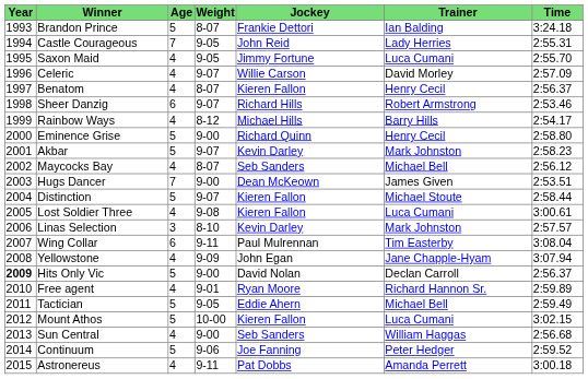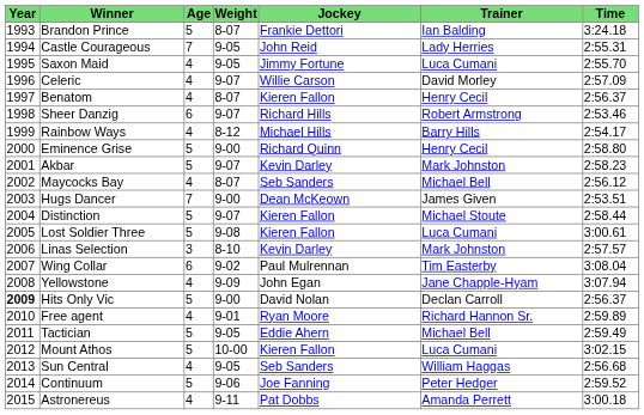 <table class = "sortable" | border="1" style="border-collapse: collapse; font-size:90%">
 <tr bgcolor="#77dd77" align="center">
 <th style="width:36px"><strong>Year</strong></th>
 <th style="width:160px"><strong>Winner</strong></th>
 <th style="width:30px"><strong>Age</strong></th>
 <th style="width:40px"><strong>Weight</strong></th>
 <th style="width:180px"><strong>Jockey</strong></th>
 <th style="width:180px"><strong>Trainer</strong></th>
 <th style="width:60px"><strong>Time</strong></th>
 </tr>
 <tr>
 <td>1993</td>
 <td>Brandon Prince</td>
 <td>5</td>
 <td>8-07</td>
 <td><a href='#'>Frankie Dettori</a></td>
 <td><a href='#'>Ian Balding</a></td>
 <td>3:24.18</td>
 </tr>
 <tr>
 <td>1994</td>
 <td>Castle Courageous</td>
 <td>7</td>
 <td>9-05</td>
 <td><a href='#'>John Reid</a></td>
 <td><a href='#'>Lady Herries</a></td>
 <td>2:55.31</td>
 </tr>
 <tr>
 <td>1995</td>
 <td>Saxon Maid</td>
 <td>4</td>
 <td>9-05</td>
 <td><a href='#'>Jimmy Fortune</a></td>
 <td><a href='#'>Luca Cumani</a></td>
 <td>2:55.70</td>
 </tr>
 <tr>
 <td>1996</td>
 <td>Celeric</td>
 <td>4</td>
 <td>9-07</td>
 <td><a href='#'>Willie Carson</a></td>
 <td>David Morley</td>
 <td>2:57.09</td>
 </tr>
 <tr>
 <td>1997</td>
 <td>Benatom</td>
 <td>4</td>
 <td>8-07</td>
 <td><a href='#'>Kieren Fallon</a></td>
 <td><a href='#'>Henry Cecil</a></td>
 <td>2:56.37</td>
 </tr>
 <tr>
 <td>1998</td>
 <td>Sheer Danzig</td>
 <td>6</td>
 <td>9-07</td>
 <td><a href='#'>Richard Hills</a></td>
 <td><a href='#'>Robert Armstrong</a></td>
 <td>2:53.46</td>
 </tr>
 <tr>
 <td>1999</td>
 <td>Rainbow Ways</td>
 <td>4</td>
 <td>8-12</td>
 <td><a href='#'>Michael Hills</a></td>
 <td><a href='#'>Barry Hills</a></td>
 <td>2:54.17</td>
 </tr>
 <tr>
 <td>2000</td>
 <td>Eminence Grise</td>
 <td>5</td>
 <td>9-00</td>
 <td><a href='#'>Richard Quinn</a></td>
 <td><a href='#'>Henry Cecil</a></td>
 <td>2:58.80</td>
 </tr>
 <tr>
 <td>2001</td>
 <td>Akbar</td>
 <td>5</td>
 <td>9-07</td>
 <td><a href='#'>Kevin Darley</a></td>
 <td><a href='#'>Mark Johnston</a></td>
 <td>2:58.23</td>
 </tr>
 <tr>
 <td>2002</td>
 <td>Maycocks Bay</td>
 <td>4</td>
 <td>8-07</td>
 <td><a href='#'>Seb Sanders</a></td>
 <td><a href='#'>Michael Bell</a></td>
 <td>2:56.12</td>
 </tr>
 <tr>
 <td>2003</td>
 <td>Hugs Dancer</td>
 <td>7</td>
 <td>9-00</td>
 <td><a href='#'>Dean McKeown</a></td>
 <td>James Given</td>
 <td>2:53.51</td>
 </tr>
 <tr>
 <td>2004</td>
 <td>Distinction</td>
 <td>5</td>
 <td>9-07</td>
 <td><a href='#'>Kieren Fallon</a></td>
 <td><a href='#'>Michael Stoute</a></td>
 <td>2:58.44</td>
 </tr>
 <tr>
 <td>2005</td>
 <td>Lost Soldier Three</td>
-<td>4</td>
+<td>5</td>
 <td>9-08</td>
 <td><a href='#'>Kieren Fallon</a></td>
 <td><a href='#'>Luca Cumani</a></td>
 <td>3:00.61</td>
 </tr>
 <tr>
 <td>2006</td>
 <td>Linas Selection</td>
 <td>3</td>
 <td>8-10</td>
 <td><a href='#'>Kevin Darley</a></td>
 <td><a href='#'>Mark Johnston</a></td>
 <td>2:57.57</td>
 </tr>
 <tr>
 <td>2007</td>
 <td>Wing Collar</td>
 <td>6</td>
-<td>9-11</td>
+<td>9-02</td>
 <td>Paul Mulrennan</td>
 <td><a href='#'>Tim Easterby</a></td>
 <td>3:08.04</td>
 </tr>
 <tr>
 <td>2008</td>
 <td>Yellowstone</td>
 <td>4</td>
 <td>9-09</td>
 <td>John Egan</td>
 <td><a href='#'>Jane Chapple-Hyam</a></td>
 <td>3:07.94</td>
 </tr>
 <tr>
 <td><strong>2009</strong></td>
 <td>Hits Only Vic</td>
 <td>5</td>
 <td>9-00</td>
 <td>David Nolan</td>
 <td>Declan Carroll</td>
 <td>2:56.37</td>
 </tr>
 <tr>
 <td>2010</td>
 <td>Free agent</td>
 <td>4</td>
 <td>9-01</td>
 <td><a href='#'>Ryan Moore</a></td>
 <td><a href='#'>Richard Hannon Sr.</a></td>
 <td>2:59.89</td>
 </tr>
 <tr>
 <td>2011</td>
 <td>Tactician</td>
 <td>5</td>
 <td>9-05</td>
 <td><a href='#'>Eddie Ahern</a></td>
 <td><a href='#'>Michael Bell</a></td>
 <td>2:59.49</td>
 </tr>
 <tr>
 <td>2012</td>
 <td>Mount Athos</td>
 <td>5</td>
 <td>10-00</td>
 <td><a href='#'>Kieren Fallon</a></td>
 <td><a href='#'>Luca Cumani</a></td>
 <td>3:02.15</td>
 </tr>
 <tr>
 <td>2013</td>
 <td>Sun Central</td>
 <td>4</td>
-<td>9-00</td>
+<td>9-05</td>
 <td><a href='#'>Seb Sanders</a></td>
 <td><a href='#'>William Haggas</a></td>
 <td>2:56.68</td>
 </tr>
 <tr>
 <td>2014</td>
 <td>Continuum</td>
 <td>5</td>
 <td>9-06</td>
 <td><a href='#'>Joe Fanning</a></td>
 <td><a href='#'>Peter Hedger</a></td>
 <td>2:59.52</td>
 </tr>
 <tr>
 <td>2015</td>
 <td>Astronereus</td>
 <td>4</td>
 <td>9-11</td>
 <td><a href='#'>Pat Dobbs</a></td>
 <td><a href='#'>Amanda Perrett</a></td>
 <td>3:00.18</td>
 </tr>
 </table>
